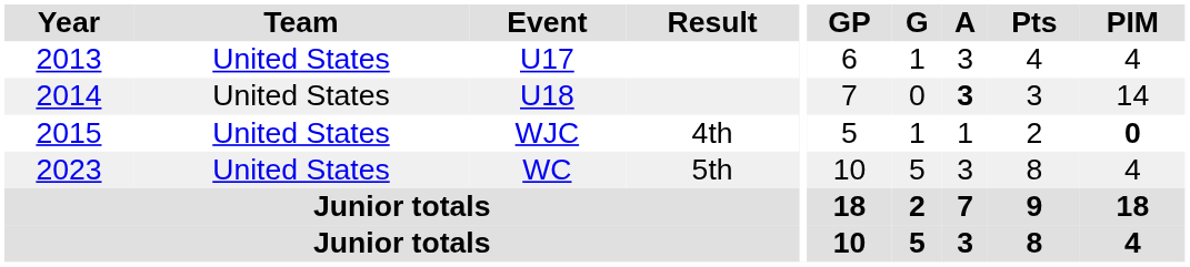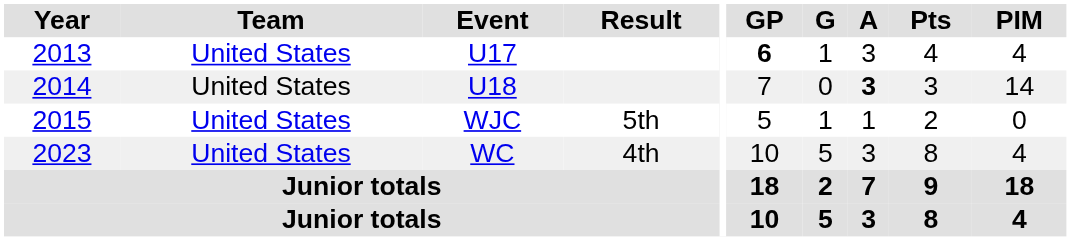 <table border="0" cellpadding="1" cellspacing="0" ID="Table3" style="text-align:center; width:40em">
 <tr ALIGN="center" bgcolor="#e0e0e0">
 <th>Year</th>
 <th>Team</th>
 <th>Event</th>
 <th>Result</th>
 <th rowspan="99" bgcolor="#ffffff"></th>
 <th>GP</th>
 <th>G</th>
 <th>A</th>
 <th>Pts</th>
 <th>PIM</th>
 </tr>
 <tr>
 <td><a href='#'>2013</a></td>
 <td><a href='#'>United States</a></td>
 <td><a href='#'>U17</a></td>
 <td></td>
-<td>6</td>
+<td><strong>6</strong></td>
 <td>1</td>
 <td>3</td>
 <td>4</td>
 <td>4</td>
 </tr>
 <tr bgcolor="#f0f0f0">
 <td><a href='#'>2014</a></td>
 <td>United States</td>
 <td><a href='#'>U18</a></td>
 <td></td>
 <td>7</td>
 <td>0</td>
 <td><strong>3</strong></td>
 <td>3</td>
 <td>14</td>
 </tr>
 <tr>
 <td><a href='#'>2015</a></td>
 <td><a href='#'>United States</a></td>
 <td><a href='#'>WJC</a></td>
-<td>4th</td>
+<td>5th</td>
 <td>5</td>
 <td>1</td>
 <td>1</td>
 <td>2</td>
-<td><strong>0</strong></td>
+<td>0</td>
 </tr>
 <tr bgcolor="#f0f0f0">
 <td><a href='#'>2023</a></td>
 <td><a href='#'>United States</a></td>
 <td><a href='#'>WC</a></td>
-<td>5th</td>
+<td>4th</td>
 <td>10</td>
 <td>5</td>
 <td>3</td>
 <td>8</td>
 <td>4</td>
 </tr>
 <tr bgcolor="#e0e0e0">
 <th colspan="4">Junior totals</th>
 <th>18</th>
 <th>2</th>
 <th>7</th>
 <th>9</th>
 <th>18</th>
 </tr>
 <tr bgcolor="#e0e0e0">
 <th colspan="4">Junior totals</th>
 <th>10</th>
 <th>5</th>
 <th>3</th>
 <th>8</th>
 <th>4</th>
 </tr>
 </table>
